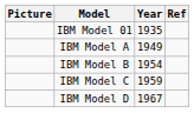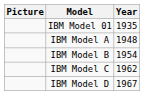 <table class="wikitable">
 <tr>
 <th>Picture</th>
 <th>Model</th>
 <th>Year</th>
-<th>Ref</th>
 </tr>
 <tr align="center">
 <td></td>
 <td>IBM Model 01</td>
 <td>1935</td>
-<td></td>
 </tr>
 <tr align="center">
 <td></td>
 <td>IBM Model A</td>
-<td>1949</td>
-<td></td>
+<td>1948</td>
 </tr>
 <tr align="center">
 <td></td>
 <td>IBM Model B</td>
 <td>1954</td>
-<td></td>
 </tr>
 <tr align="center">
 <td></td>
 <td>IBM Model C</td>
-<td>1959</td>
-<td></td>
+<td>1962</td>
 </tr>
 <tr align="center">
 <td></td>
 <td>IBM Model D</td>
 <td>1967</td>
-<td></td>
 </tr>
 </table>
